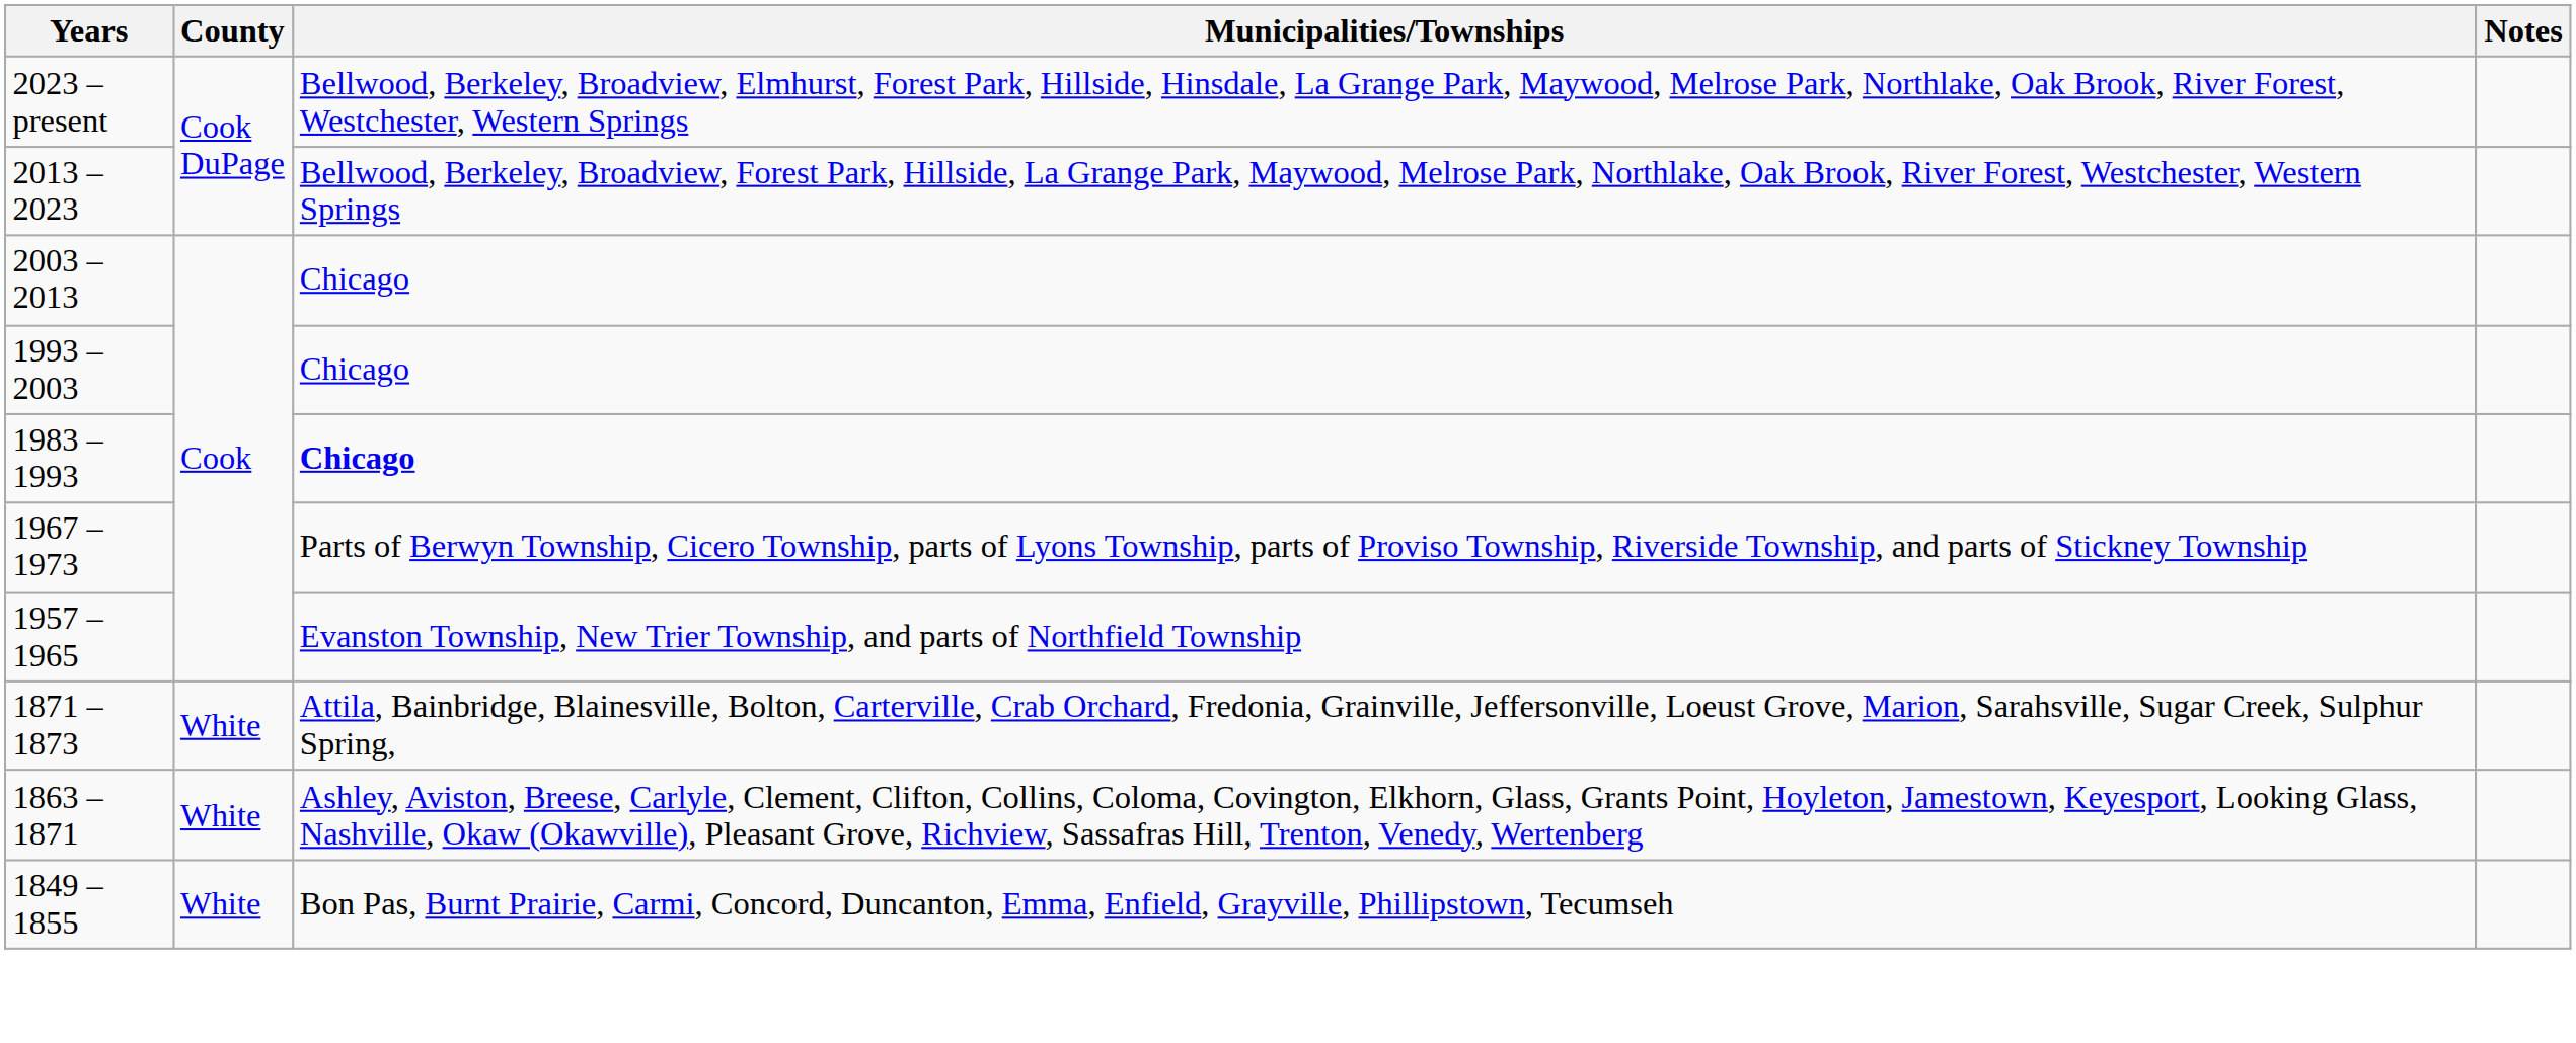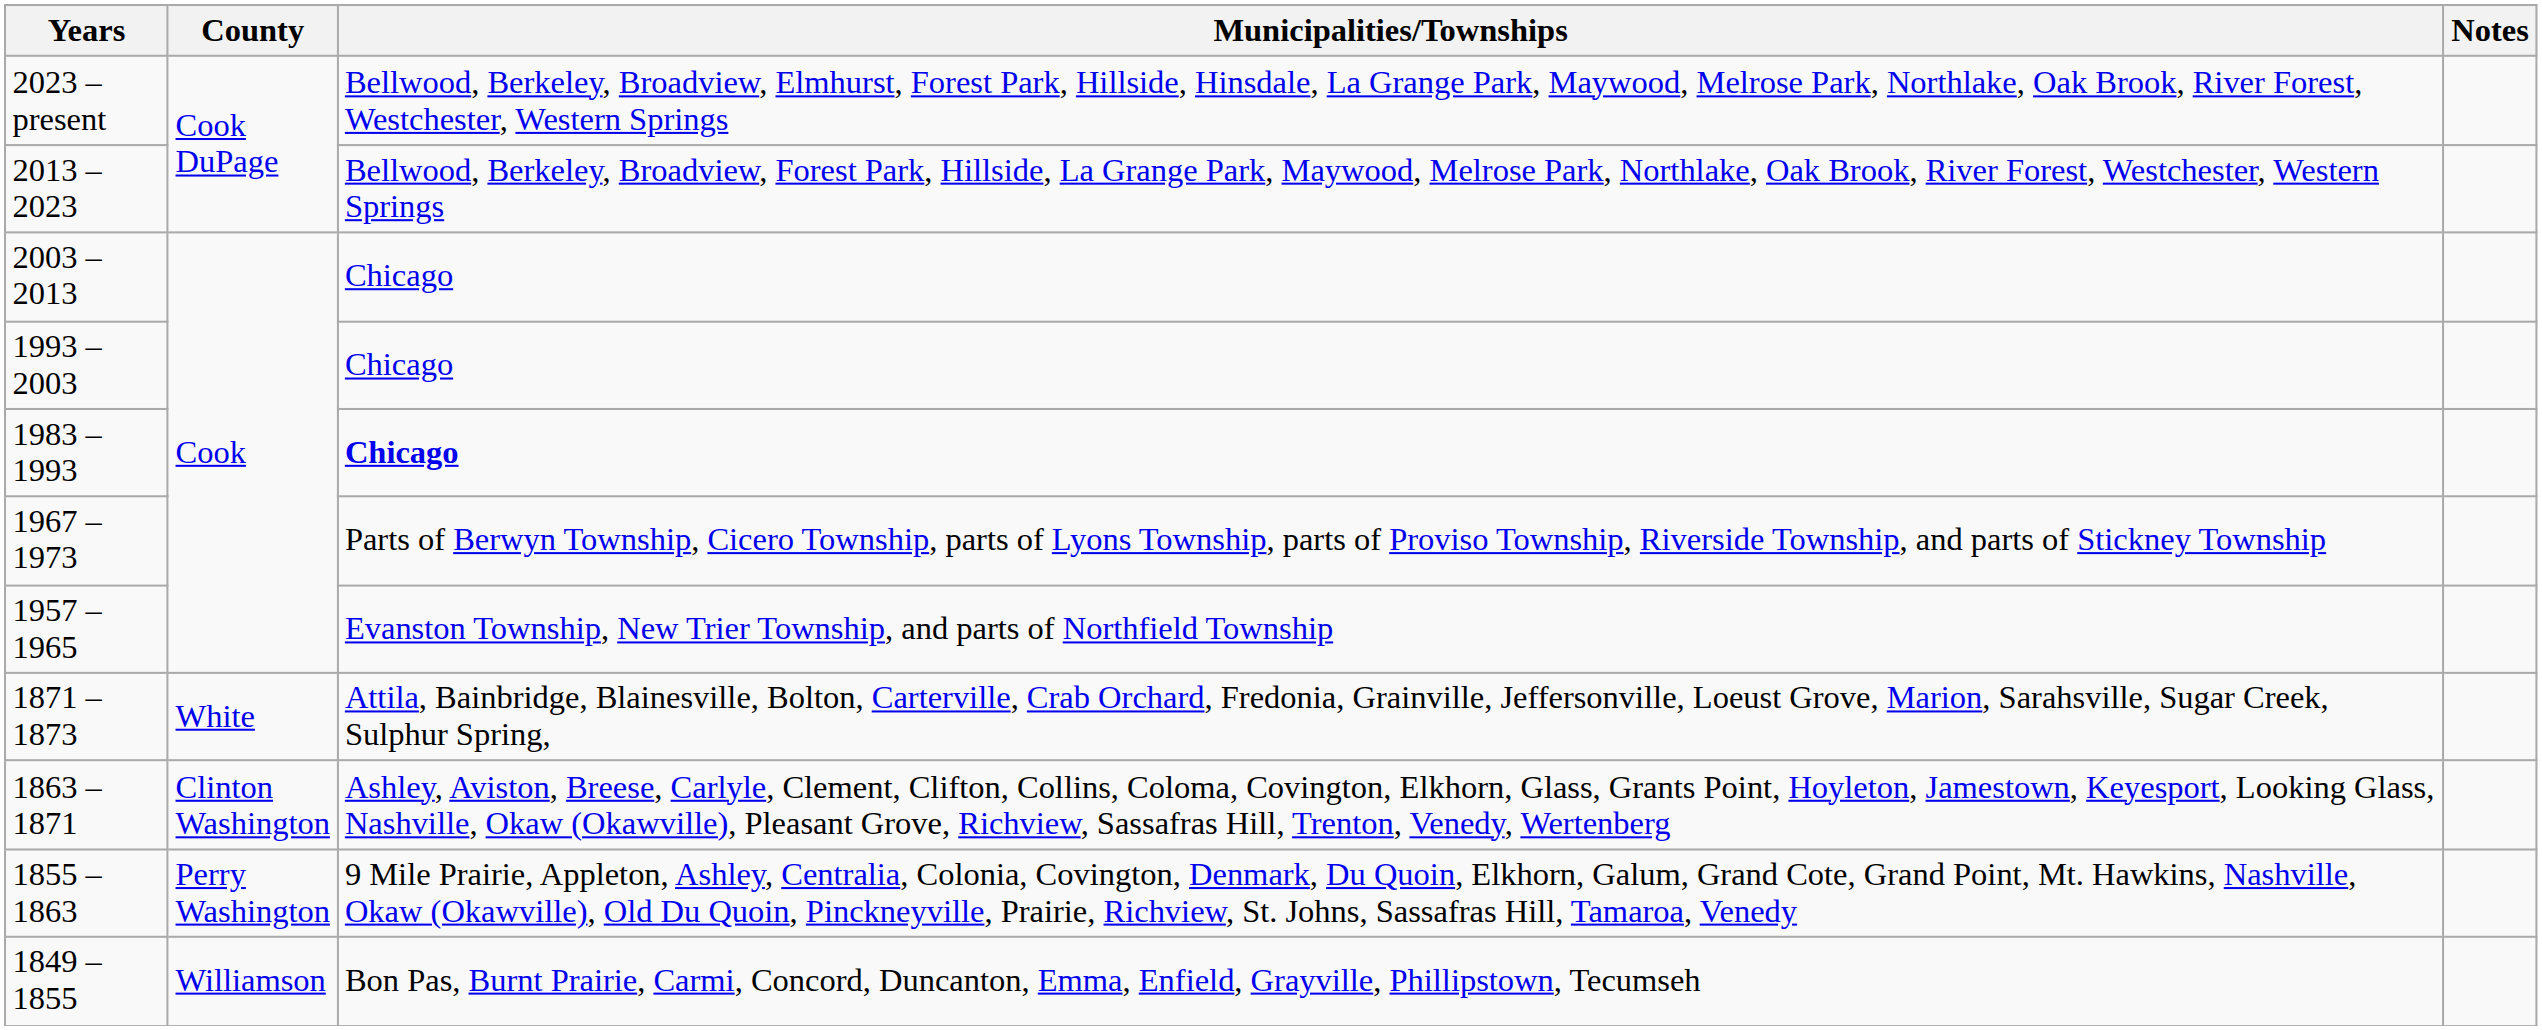 <table class=wikitable>
 <tr valign=bottom>
 <th>Years</th>
 <th>County</th>
 <th>Municipalities/Townships</th>
 <th>Notes</th>
 </tr>
 <tr>
 <td>2023 – present</td>
 <td rowspan=2><a href='#'>Cook</a><br><a href='#'>DuPage</a></td>
 <td><a href='#'>Bellwood</a>, <a href='#'>Berkeley</a>, <a href='#'>Broadview</a>, <a href='#'>Elmhurst</a>, <a href='#'>Forest Park</a>, <a href='#'>Hillside</a>, <a href='#'>Hinsdale</a>, <a href='#'>La Grange Park</a>, <a href='#'>Maywood</a>, <a href='#'>Melrose Park</a>, <a href='#'>Northlake</a>, <a href='#'>Oak Brook</a>, <a href='#'>River Forest</a>, <a href='#'>Westchester</a>, <a href='#'>Western Springs</a></td>
 <td></td>
 </tr>
 <tr>
 <td>2013 – 2023</td>
 <td><a href='#'>Bellwood</a>, <a href='#'>Berkeley</a>, <a href='#'>Broadview</a>, <a href='#'>Forest Park</a>, <a href='#'>Hillside</a>, <a href='#'>La Grange Park</a>, <a href='#'>Maywood</a>, <a href='#'>Melrose Park</a>, <a href='#'>Northlake</a>, <a href='#'>Oak Brook</a>, <a href='#'>River Forest</a>, <a href='#'>Westchester</a>, <a href='#'>Western Springs</a></td>
 <td></td>
 </tr>
 <tr>
 <td>2003 – 2013</td>
 <td rowspan=5><a href='#'>Cook</a></td>
 <td><a href='#'>Chicago</a></td>
 <td></td>
 </tr>
 <tr>
 <td>1993 – 2003</td>
 <td><a href='#'>Chicago</a></td>
 <td></td>
 </tr>
 <tr>
 <td>1983 – 1993</td>
 <td><strong><a href='#'>Chicago</a></strong></td>
 <td></td>
 </tr>
 <tr>
 <td>1967 – 1973</td>
 <td>Parts of <a href='#'>Berwyn Township</a>, <a href='#'>Cicero Township</a>, parts of <a href='#'>Lyons Township</a>, parts of <a href='#'>Proviso Township</a>, <a href='#'>Riverside Township</a>, and parts of <a href='#'>Stickney Township</a></td>
 <td></td>
 </tr>
 <tr>
 <td>1957 – 1965</td>
 <td><a href='#'>Evanston Township</a>, <a href='#'>New Trier Township</a>, and parts of <a href='#'>Northfield Township</a></td>
 <td></td>
 </tr>
 <tr>
 <td>1871 – 1873</td>
 <td><a href='#'>White</a></td>
 <td><a href='#'>Attila</a>, Bainbridge, Blainesville, Bolton, <a href='#'>Carterville</a>, <a href='#'>Crab Orchard</a>, Fredonia, Grainville, Jeffersonville, Loeust Grove, <a href='#'>Marion</a>, Sarahsville, Sugar Creek, Sulphur Spring,</td>
 <td></td>
 </tr>
 <tr>
 <td>1863 – 1871</td>
-<td><a href='#'>White</a></td>
+<td><a href='#'>Clinton</a><br><a href='#'>Washington</a></td>
 <td><a href='#'>Ashley</a>, <a href='#'>Aviston</a>, <a href='#'>Breese</a>, <a href='#'>Carlyle</a>, Clement, Clifton, Collins, Coloma, Covington, Elkhorn, Glass, Grants Point, <a href='#'>Hoyleton</a>, <a href='#'>Jamestown</a>, <a href='#'>Keyesport</a>, Looking Glass, <a href='#'>Nashville</a>, <a href='#'>Okaw (Okawville)</a>, Pleasant Grove, <a href='#'>Richview</a>, Sassafras Hill, <a href='#'>Trenton</a>, <a href='#'>Venedy</a>, <a href='#'>Wertenberg</a></td>
 <td></td>
 </tr>
 <tr>
+<td>1855 – 1863</td>
+<td><a href='#'>Perry</a><br><a href='#'>Washington</a></td>
+<td>9 Mile Prairie, Appleton, <a href='#'>Ashley</a>, <a href='#'>Centralia</a>, Colonia, Covington, <a href='#'>Denmark</a>, <a href='#'>Du Quoin</a>, Elkhorn, Galum, Grand Cote, Grand Point, Mt. Hawkins, <a href='#'>Nashville</a>, <a href='#'>Okaw (Okawville)</a>, <a href='#'>Old Du Quoin</a>, <a href='#'>Pinckneyville</a>, Prairie, <a href='#'>Richview</a>, St. Johns, Sassafras Hill, <a href='#'>Tamaroa</a>, <a href='#'>Venedy</a></td>
+<td></td>
+</tr>
+<tr>
 <td>1849 – 1855</td>
-<td><a href='#'>White</a></td>
+<td><a href='#'>Williamson</a></td>
 <td>Bon Pas, <a href='#'>Burnt Prairie</a>, <a href='#'>Carmi</a>, Concord, Duncanton, <a href='#'>Emma</a>, <a href='#'>Enfield</a>, <a href='#'>Grayville</a>, <a href='#'>Phillipstown</a>, Tecumseh</td>
 <td></td>
 </tr>
 </table>
